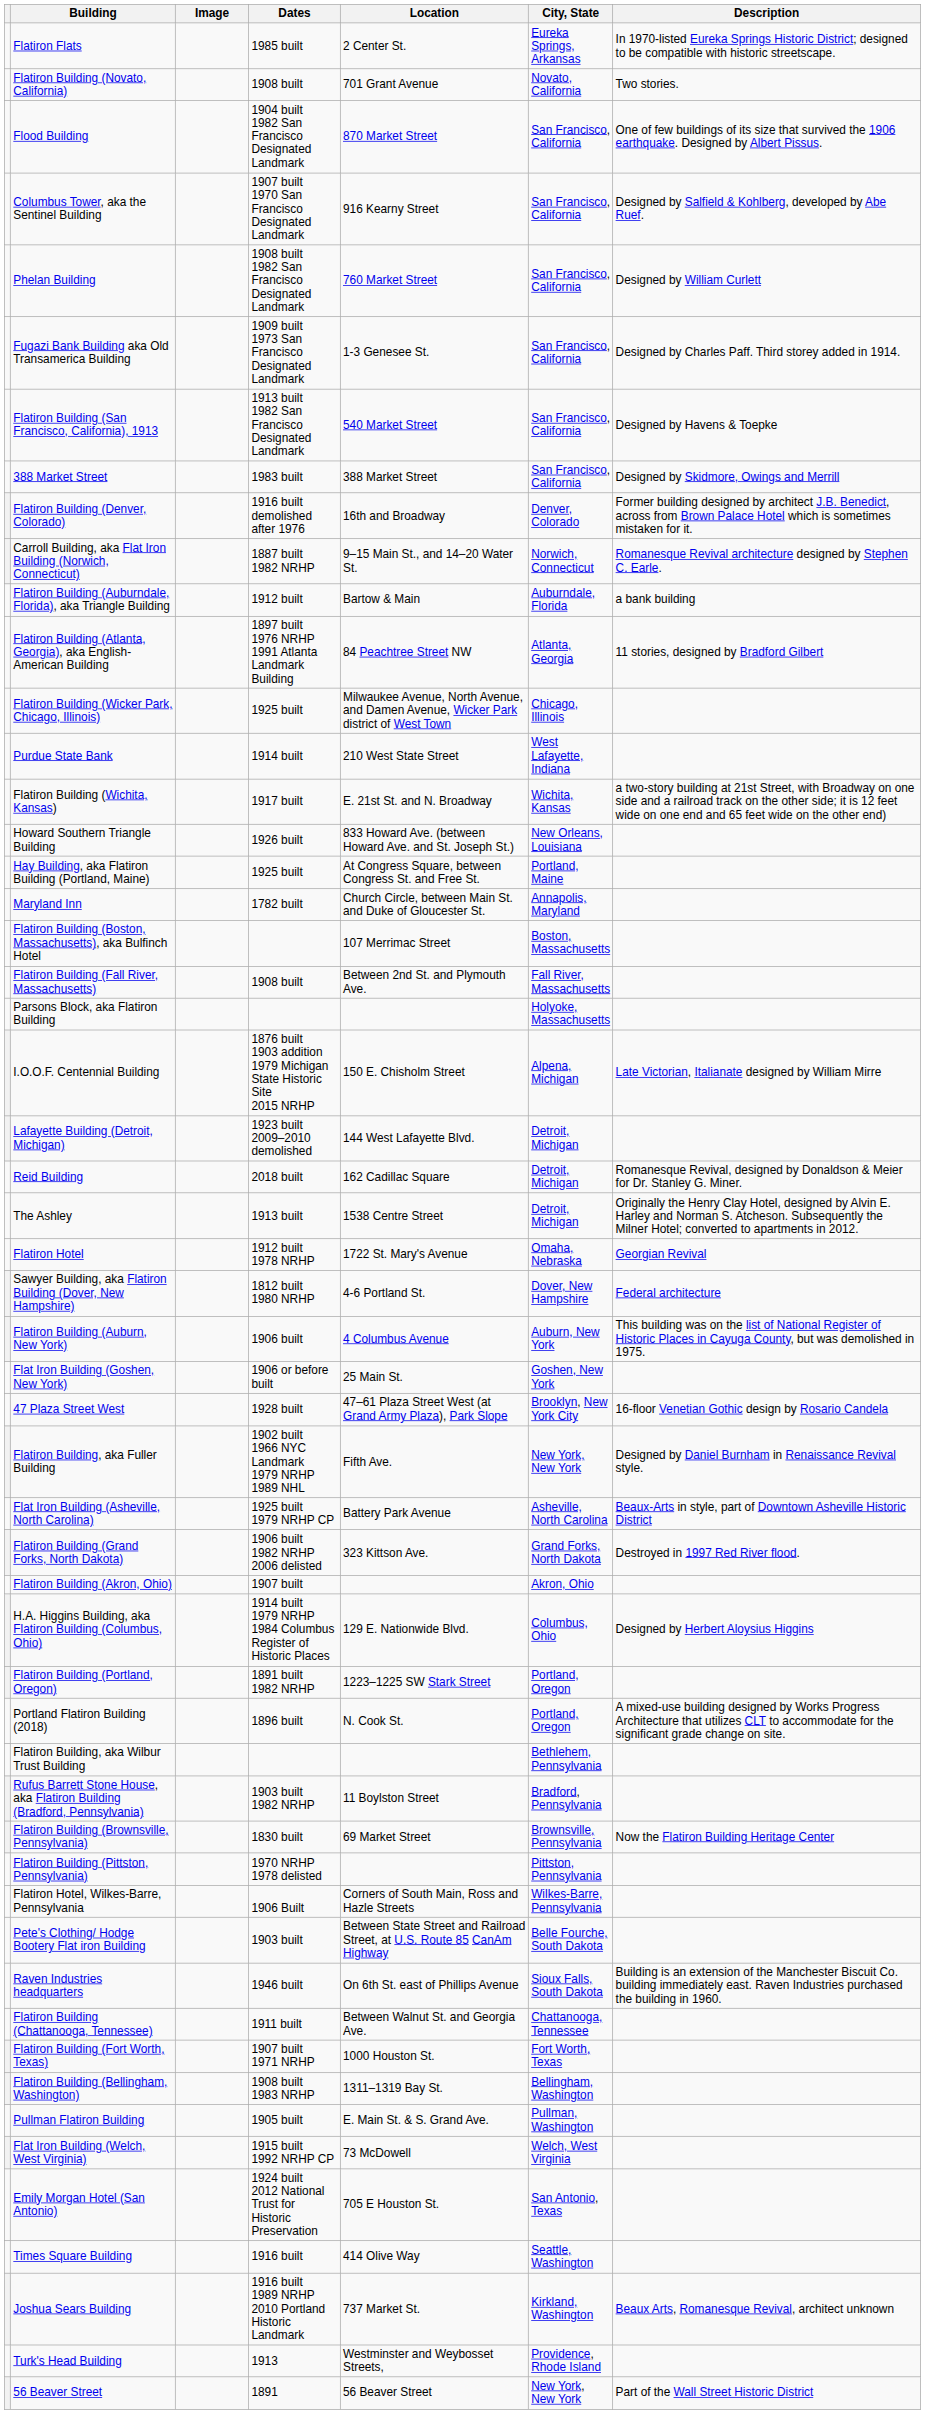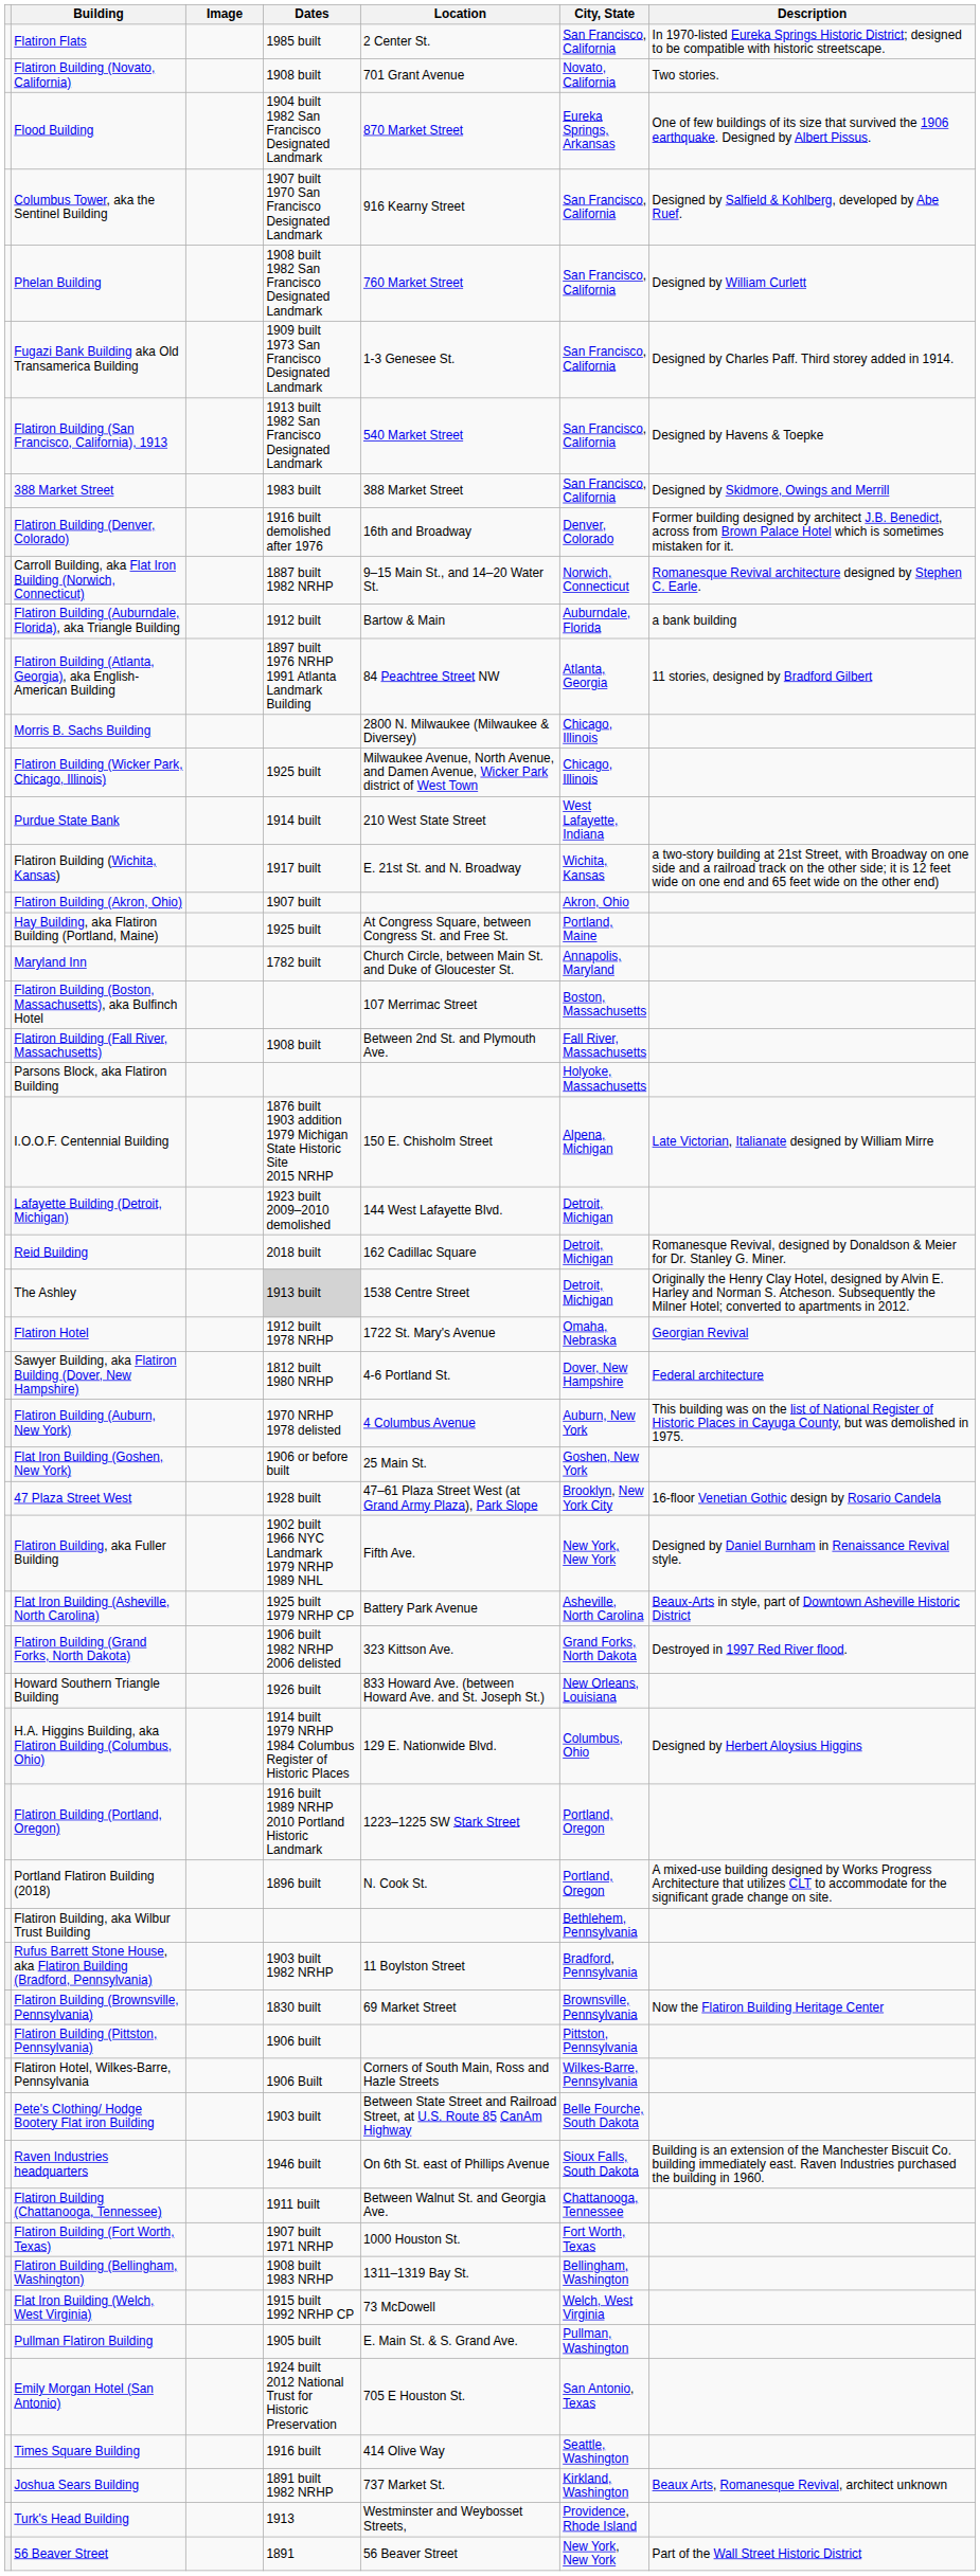 <table class="wikitable sortable" style="width:98%">
 <tr>
 <th width = 1px></th>
 <th width = 18%><strong>Building</strong></th>
 <th width = 8% class="unsortable"><strong>Image</strong></th>
 <th width = 10%><strong>Dates</strong></th>
 <th><strong>Location</strong></th>
 <th width = 8%><strong>City, State</strong></th>
 <th class="unsortable"><strong>Description</strong></th>
 </tr>
 <tr ->
 <td></td>
 <td><a href='#'>Flatiron Flats</a></td>
 <td></td>
 <td>1985 built</td>
 <td>2 Center St.<br></td>
-<td><a href='#'>Eureka Springs, Arkansas</a></td>
+<td><a href='#'>San Francisco</a>, <a href='#'>California</a></td>
 <td>In 1970-listed <a href='#'>Eureka Springs Historic District</a>; designed to be compatible with historic streetscape.</td>
 </tr>
 <tr>
 <td></td>
 <td><a href='#'>Flatiron Building (Novato, California)</a></td>
 <td></td>
 <td>1908 built</td>
 <td>701 Grant Avenue<br></td>
 <td><a href='#'>Novato, California</a></td>
 <td>Two stories.</td>
 </tr>
 <tr>
 <td></td>
 <td><a href='#'>Flood Building</a></td>
 <td></td>
 <td>1904 built<br>1982 San Francisco Designated Landmark</td>
 <td><a href='#'>870 Market Street</a><br></td>
-<td><a href='#'>San Francisco</a>, <a href='#'>California</a></td>
+<td><a href='#'>Eureka Springs, Arkansas</a></td>
 <td>One of few buildings of its size that survived the <a href='#'>1906 earthquake</a>. Designed by <a href='#'>Albert Pissus</a>.</td>
 </tr>
 <tr>
 <td></td>
 <td><a href='#'>Columbus Tower</a>, aka the Sentinel Building</td>
 <td></td>
 <td>1907 built<br>1970 San Francisco Designated Landmark</td>
 <td>916 Kearny Street<br></td>
 <td><a href='#'>San Francisco</a>, <a href='#'>California</a></td>
 <td>Designed by <a href='#'>Salfield & Kohlberg</a>, developed by <a href='#'>Abe Ruef</a>.</td>
 </tr>
 <tr>
 <td></td>
 <td><a href='#'>Phelan Building</a></td>
 <td></td>
 <td>1908 built<br>1982 San Francisco Designated Landmark</td>
 <td><a href='#'>760 Market Street</a><br></td>
 <td><a href='#'>San Francisco</a>, <a href='#'>California</a></td>
 <td>Designed by <a href='#'>William Curlett</a></td>
 </tr>
 <tr>
 <td></td>
 <td><a href='#'>Fugazi Bank Building</a> aka Old Transamerica Building</td>
 <td></td>
 <td>1909 built<br>1973 San Francisco Designated Landmark</td>
 <td>1-3 Genesee St.<br></td>
 <td><a href='#'>San Francisco</a>, <a href='#'>California</a></td>
 <td>Designed by Charles Paff. Third storey added in 1914.</td>
 </tr>
 <tr>
 <td></td>
 <td><a href='#'>Flatiron Building (San Francisco, California), 1913</a></td>
 <td></td>
 <td>1913 built<br>1982 San Francisco Designated Landmark</td>
 <td><a href='#'>540 Market Street</a><br></td>
 <td><a href='#'>San Francisco</a>, <a href='#'>California</a></td>
 <td>Designed by Havens & Toepke</td>
 </tr>
 <tr>
 <td></td>
 <td><a href='#'>388 Market Street</a></td>
 <td></td>
 <td>1983 built</td>
 <td>388 Market Street<br></td>
 <td><a href='#'>San Francisco</a>, <a href='#'>California</a></td>
 <td>Designed by <a href='#'>Skidmore, Owings and Merrill</a></td>
 </tr>
 <tr>
 <th></th>
 <td><a href='#'>Flatiron Building (Denver, Colorado)</a></td>
 <td></td>
 <td>1916 built<br>demolished after 1976</td>
 <td>16th and Broadway<br></td>
 <td><a href='#'>Denver, Colorado</a></td>
 <td>Former building designed by architect <a href='#'>J.B. Benedict</a>, across from <a href='#'>Brown Palace Hotel</a> which is sometimes mistaken for it.</td>
 </tr>
 <tr>
 <th></th>
 <td>Carroll Building, aka <a href='#'>Flat Iron Building (Norwich, Connecticut)</a></td>
 <td></td>
 <td>1887 built<br>1982 NRHP</td>
 <td>9–15 Main St., and 14–20 Water St.<br></td>
 <td><a href='#'>Norwich, Connecticut</a></td>
 <td><a href='#'>Romanesque Revival architecture</a> designed by <a href='#'>Stephen C. Earle</a>.</td>
 </tr>
 <tr>
 <td></td>
 <td><a href='#'>Flatiron Building (Auburndale, Florida)</a>, aka Triangle Building</td>
 <td></td>
 <td>1912 built</td>
 <td>Bartow & Main</td>
 <td><a href='#'>Auburndale, Florida</a></td>
 <td>a bank building</td>
 </tr>
 <tr>
 <td></td>
 <td><a href='#'>Flatiron Building (Atlanta, Georgia)</a>, aka English-American Building</td>
 <td></td>
 <td>1897 built<br>1976 NRHP<br>1991 Atlanta Landmark Building</td>
 <td>84 <a href='#'>Peachtree Street</a> NW<br></td>
 <td><a href='#'>Atlanta, Georgia</a></td>
 <td>11 stories, designed by <a href='#'>Bradford Gilbert</a></td>
 </tr>
 <tr>
 <td></td>
+<td><a href='#'>Morris B. Sachs Building</a></td>
+<td></td>
+<td></td>
+<td>2800 N. Milwaukee (Milwaukee & Diversey)</td>
+<td><a href='#'>Chicago, Illinois</a></td>
+<td></td>
+</tr>
+<tr>
+<td></td>
 <td><a href='#'>Flatiron Building (Wicker Park, Chicago, Illinois)</a></td>
 <td></td>
 <td>1925 built</td>
 <td>Milwaukee Avenue, North Avenue, and Damen Avenue, <a href='#'>Wicker Park</a> district of <a href='#'>West Town</a><br></td>
 <td><a href='#'>Chicago, Illinois</a></td>
 <td></td>
 </tr>
 <tr>
 <td></td>
 <td><a href='#'>Purdue State Bank</a></td>
 <td></td>
 <td>1914 built</td>
 <td>210 West State Street<br></td>
 <td><a href='#'>West Lafayette, Indiana</a></td>
 <td></td>
 </tr>
 <tr>
 <td></td>
 <td>Flatiron Building (<a href='#'>Wichita, Kansas</a>)</td>
 <td></td>
 <td>1917 built</td>
 <td>E. 21st St. and N. Broadway<br></td>
 <td><a href='#'>Wichita, Kansas</a></td>
 <td>a two-story building at 21st Street, with Broadway on one side and a railroad track on the other side; it is 12 feet wide on one end and 65 feet wide on the other end)</td>
 </tr>
 <tr>
 <td></td>
-<td>Howard Southern Triangle Building</td>
+<td><a href='#'>Flatiron Building (Akron, Ohio)</a></td>
 <td></td>
-<td>1926 built</td>
-<td>833 Howard Ave. (between Howard Ave. and St. Joseph St.)<br></td>
-<td><a href='#'>New Orleans, Louisiana</a></td>
+<td>1907 built</td>
+<td></td>
+<td><a href='#'>Akron, Ohio</a></td>
 <td></td>
 </tr>
 <tr>
 <td></td>
 <td><a href='#'>Hay Building</a>, aka Flatiron Building (Portland, Maine)</td>
 <td></td>
 <td>1925 built</td>
 <td>At Congress Square, between Congress St. and Free St.<br></td>
 <td><a href='#'>Portland, Maine</a></td>
 <td></td>
 </tr>
 <tr>
 <td></td>
 <td><a href='#'>Maryland Inn</a></td>
 <td></td>
 <td>1782 built</td>
 <td>Church Circle, between Main St. and Duke of Gloucester St.<br></td>
 <td><a href='#'>Annapolis, Maryland</a></td>
 <td></td>
 </tr>
 <tr>
 <td></td>
 <td><a href='#'>Flatiron Building (Boston, Massachusetts)</a>, aka Bulfinch Hotel</td>
 <td></td>
 <td></td>
 <td>107 Merrimac Street<br></td>
 <td><a href='#'>Boston, Massachusetts</a></td>
 <td></td>
 </tr>
 <tr>
 <td></td>
 <td><a href='#'>Flatiron Building (Fall River, Massachusetts)</a></td>
 <td></td>
 <td>1908 built</td>
 <td>Between 2nd St. and Plymouth Ave.<br></td>
 <td><a href='#'>Fall River, Massachusetts</a></td>
 <td></td>
 </tr>
 <tr>
 <td></td>
 <td>Parsons Block, aka Flatiron Building</td>
 <td></td>
 <td></td>
 <td></td>
 <td><a href='#'>Holyoke, Massachusetts</a></td>
 <td></td>
 </tr>
 <tr>
 <th></th>
 <td>I.O.O.F. Centennial Building</td>
 <td></td>
 <td>1876 built<br>1903 addition<br>1979 Michigan State Historic Site<br>2015 NRHP</td>
 <td>150 E. Chisholm Street<br></td>
 <td><a href='#'>Alpena, Michigan</a></td>
 <td><a href='#'>Late Victorian</a>, <a href='#'>Italianate</a> designed by William Mirre</td>
 </tr>
 <tr>
 <th></th>
 <td><a href='#'>Lafayette Building (Detroit, Michigan)</a></td>
 <td></td>
 <td>1923 built<br>2009–2010 demolished</td>
 <td>144 West Lafayette Blvd.<br></td>
 <td><a href='#'>Detroit, Michigan</a></td>
 <td></td>
 </tr>
 <tr>
 <td></td>
 <td><a href='#'>Reid Building</a></td>
 <td></td>
 <td>2018 built</td>
 <td>162 Cadillac Square<br></td>
 <td><a href='#'>Detroit, Michigan</a></td>
 <td>Romanesque Revival, designed by Donaldson & Meier for Dr. Stanley G. Miner.</td>
 </tr>
 <tr>
 <td></td>
 <td>The Ashley</td>
 <td></td>
-<td>1913 built</td>
+<td style="background: lightgrey;">1913 built</td>
 <td>1538 Centre Street</td>
 <td><a href='#'>Detroit, Michigan</a></td>
 <td>Originally the Henry Clay Hotel, designed by Alvin E. Harley and Norman S. Atcheson. Subsequently the Milner Hotel; converted to apartments in 2012.</td>
 </tr>
 <tr>
 <td></td>
 <td><a href='#'>Flatiron Hotel</a></td>
 <td></td>
 <td>1912 built<br>1978 NRHP</td>
 <td>1722 St. Mary's Avenue</td>
 <td><a href='#'>Omaha, Nebraska</a></td>
 <td><a href='#'>Georgian Revival</a></td>
 </tr>
 <tr>
 <th></th>
 <td>Sawyer Building, aka <a href='#'>Flatiron Building (Dover, New Hampshire)</a></td>
 <td></td>
 <td>1812 built<br>1980 NRHP</td>
 <td>4-6 Portland St.<br></td>
 <td><a href='#'>Dover, New Hampshire</a></td>
 <td><a href='#'>Federal architecture</a></td>
 </tr>
 <tr>
 <th></th>
 <td><a href='#'>Flatiron Building (Auburn, New York)</a></td>
 <td></td>
-<td>1906 built</td>
+<td>1970 NRHP<br>1978 delisted</td>
 <td><a href='#'>4 Columbus Avenue</a><br></td>
 <td><a href='#'>Auburn, New York</a></td>
 <td>This building was on the <a href='#'>list of National Register of Historic Places in Cayuga County</a>, but was demolished in 1975.</td>
 </tr>
 <tr>
 <td></td>
 <td><a href='#'>Flat Iron Building (Goshen, New York)</a></td>
 <td></td>
 <td>1906 or before built</td>
 <td>25 Main St.<br></td>
 <td><a href='#'>Goshen, New York</a></td>
 <td></td>
 </tr>
 <tr>
 <td></td>
 <td><a href='#'>47 Plaza Street West</a></td>
 <td></td>
 <td>1928 built</td>
 <td>47–61 Plaza Street West (at <a href='#'>Grand Army Plaza</a>), <a href='#'>Park Slope</a><br></td>
 <td><a href='#'>Brooklyn</a>, <a href='#'>New York City</a></td>
 <td>16-floor <a href='#'>Venetian Gothic</a> design by <a href='#'>Rosario Candela</a></td>
 </tr>
 <tr>
 <th></th>
 <td><a href='#'>Flatiron Building</a>, aka Fuller Building</td>
 <td></td>
 <td>1902 built<br>1966 NYC Landmark<br>1979 NRHP<br>1989 NHL</td>
 <td>Fifth Ave.<br></td>
 <td><a href='#'>New York, New York</a></td>
 <td>Designed by <a href='#'>Daniel Burnham</a> in <a href='#'>Renaissance Revival</a> style.</td>
 </tr>
 <tr>
 <td></td>
 <td><a href='#'>Flat Iron Building (Asheville, North Carolina)</a></td>
 <td></td>
 <td>1925 built<br>1979 NRHP CP</td>
 <td>Battery Park Avenue<br></td>
 <td><a href='#'>Asheville, North Carolina</a></td>
 <td><a href='#'>Beaux-Arts</a> in style, part of <a href='#'>Downtown Asheville Historic District</a></td>
 </tr>
 <tr>
 <th></th>
 <td><a href='#'>Flatiron Building (Grand Forks, North Dakota)</a></td>
 <td></td>
 <td>1906 built<br>1982 NRHP<br>2006 delisted</td>
 <td>323 Kittson Ave.<br></td>
 <td><a href='#'>Grand Forks, North Dakota</a></td>
 <td>Destroyed in <a href='#'>1997 Red River flood</a>.</td>
 </tr>
 <tr>
 <td></td>
-<td><a href='#'>Flatiron Building (Akron, Ohio)</a></td>
+<td>Howard Southern Triangle Building</td>
 <td></td>
-<td>1907 built</td>
-<td></td>
-<td><a href='#'>Akron, Ohio</a></td>
+<td>1926 built</td>
+<td>833 Howard Ave. (between Howard Ave. and St. Joseph St.)<br></td>
+<td><a href='#'>New Orleans, Louisiana</a></td>
 <td></td>
 </tr>
 <tr>
 <th></th>
 <td>H.A. Higgins Building, aka <a href='#'>Flatiron Building (Columbus, Ohio)</a></td>
 <td></td>
 <td>1914 built<br>1979 NRHP<br>1984 Columbus Register of Historic Places</td>
 <td>129 E. Nationwide Blvd.<br></td>
 <td><a href='#'>Columbus, Ohio</a></td>
 <td>Designed by <a href='#'>Herbert Aloysius Higgins</a></td>
 </tr>
 <tr>
 <th></th>
 <td><a href='#'>Flatiron Building (Portland, Oregon)</a></td>
 <td></td>
-<td>1891 built<br>1982 NRHP</td>
+<td>1916 built<br>1989 NRHP<br>2010 Portland Historic Landmark</td>
 <td>1223–1225 SW <a href='#'>Stark Street</a><br></td>
 <td><a href='#'>Portland, Oregon</a></td>
 <td></td>
 </tr>
 <tr>
 <td></td>
 <td>Portland Flatiron Building (2018)</td>
 <td></td>
 <td>1896 built</td>
 <td>N. Cook St.<br></td>
 <td><a href='#'>Portland, Oregon</a></td>
 <td>A mixed-use building designed by Works Progress Architecture that utilizes <a href='#'>CLT</a> to accommodate for the significant grade change on site. </td>
 </tr>
 <tr>
 <td></td>
 <td>Flatiron Building, aka Wilbur Trust Building</td>
 <td></td>
 <td></td>
 <td></td>
 <td><a href='#'>Bethlehem, Pennsylvania</a></td>
 <td></td>
 </tr>
 <tr>
 <th></th>
 <td><a href='#'>Rufus Barrett Stone House</a>, aka <a href='#'>Flatiron Building (Bradford, Pennsylvania)</a></td>
 <td></td>
 <td>1903 built<br>1982 NRHP</td>
 <td>11 Boylston Street<br></td>
 <td><a href='#'>Bradford</a>, <a href='#'>Pennsylvania</a></td>
 <td></td>
 </tr>
 <tr>
 <th></th>
 <td><a href='#'>Flatiron Building (Brownsville, Pennsylvania)</a></td>
 <td></td>
 <td>1830 built</td>
 <td>69 Market Street<br></td>
 <td><a href='#'>Brownsville, Pennsylvania</a></td>
 <td>Now the <a href='#'>Flatiron Building Heritage Center</a></td>
 </tr>
 <tr>
 <td></td>
 <td><a href='#'>Flatiron Building (Pittston, Pennsylvania)</a></td>
 <td></td>
-<td>1970 NRHP<br>1978 delisted</td>
+<td>1906 built</td>
 <td></td>
 <td><a href='#'>Pittston, Pennsylvania</a></td>
 <td></td>
 </tr>
 <tr>
 <td></td>
 <td>Flatiron Hotel, Wilkes-Barre, Pennsylvania</td>
 <td><br></td>
 <td><br>1906 Built</td>
 <td>Corners of South Main, Ross and Hazle Streets</td>
 <td><a href='#'>Wilkes-Barre, Pennsylvania</a></td>
 </tr>
 <tr>
 <td></td>
 <td><a href='#'>Pete's Clothing/ Hodge Bootery Flat iron Building</a></td>
 <td></td>
 <td>1903 built</td>
 <td>Between State Street and Railroad Street, at <a href='#'>U.S. Route 85</a> <a href='#'>CanAm Highway</a><br></td>
 <td><a href='#'>Belle Fourche, South Dakota</a></td>
 <td></td>
 </tr>
 <tr>
 <td></td>
 <td><a href='#'>Raven Industries headquarters</a></td>
 <td></td>
 <td>1946 built</td>
 <td>On 6th St. east of Phillips Avenue</td>
 <td><a href='#'>Sioux Falls, South Dakota</a></td>
 <td>Building is an extension of the Manchester Biscuit Co. building immediately east. Raven Industries purchased the building in 1960.</td>
 </tr>
 <tr>
 <td></td>
 <td><a href='#'>Flatiron Building (Chattanooga, Tennessee)</a></td>
 <td></td>
 <td>1911 built</td>
 <td>Between Walnut St. and Georgia Ave.<br></td>
 <td><a href='#'>Chattanooga, Tennessee</a></td>
 <td></td>
 </tr>
 <tr>
 <th></th>
 <td><a href='#'>Flatiron Building (Fort Worth, Texas)</a></td>
 <td></td>
 <td>1907 built<br>1971 NRHP</td>
 <td>1000 Houston St.<br></td>
 <td><a href='#'>Fort Worth, Texas</a></td>
 <td></td>
 </tr>
 <tr>
 <th></th>
 <td><a href='#'>Flatiron Building (Bellingham, Washington)</a></td>
 <td></td>
 <td>1908 built<br>1983 NRHP</td>
 <td>1311–1319 Bay St.<br></td>
 <td><a href='#'>Bellingham, Washington</a></td>
 <td></td>
 </tr>
 <tr>
+<th></th>
+<td><a href='#'>Flat Iron Building (Welch, West Virginia)</a></td>
+<td></td>
+<td>1915 built<br>1992 NRHP CP</td>
+<td>73 McDowell<br></td>
+<td><a href='#'>Welch, West Virginia</a></td>
+<td></td>
+</tr>
+<tr>
 <td></td>
 <td><a href='#'>Pullman Flatiron Building</a></td>
 <td></td>
 <td>1905 built</td>
 <td>E. Main St. & S. Grand Ave.<br></td>
 <td><a href='#'>Pullman, Washington</a></td>
-<td></td>
-</tr>
-<tr>
-<th></th>
-<td><a href='#'>Flat Iron Building (Welch, West Virginia)</a></td>
-<td></td>
-<td>1915 built<br>1992 NRHP CP</td>
-<td>73 McDowell<br></td>
-<td><a href='#'>Welch, West Virginia</a></td>
 <td></td>
 </tr>
 <tr>
 <td></td>
 <td><a href='#'>Emily Morgan Hotel (San Antonio)</a></td>
 <td></td>
 <td>1924 built<br>2012 National Trust for Historic Preservation</td>
 <td>705 E Houston St.<br></td>
 <td><a href='#'>San Antonio</a>, <a href='#'>Texas</a></td>
 <td></td>
 </tr>
 <tr>
 <td></td>
 <td><a href='#'>Times Square Building</a></td>
 <td></td>
 <td>1916 built</td>
 <td>414 Olive Way<br></td>
 <td><a href='#'>Seattle, Washington</a></td>
 <td></td>
 </tr>
 <tr>
 <th></th>
 <td><a href='#'>Joshua Sears Building</a></td>
 <td></td>
-<td>1916 built<br>1989 NRHP<br>2010 Portland Historic Landmark</td>
+<td>1891 built<br>1982 NRHP</td>
 <td>737 Market St.<br></td>
 <td><a href='#'>Kirkland, Washington</a></td>
 <td><a href='#'>Beaux Arts</a>, <a href='#'>Romanesque Revival</a>, architect unknown</td>
 </tr>
 <tr>
 <td></td>
 <td><a href='#'>Turk's Head Building</a></td>
 <td></td>
 <td>1913</td>
 <td>Westminster and Weybosset Streets,<br></td>
 <td><a href='#'>Providence</a>, <a href='#'>Rhode Island</a></td>
 <td></td>
 </tr>
 <tr>
 <th></th>
 <td><a href='#'>56 Beaver Street</a></td>
 <td></td>
 <td>1891</td>
 <td>56 Beaver Street<br></td>
 <td><a href='#'>New York</a>, <a href='#'>New York</a></td>
 <td>Part of the <a href='#'>Wall Street Historic District</a></td>
 </tr>
 </table>
